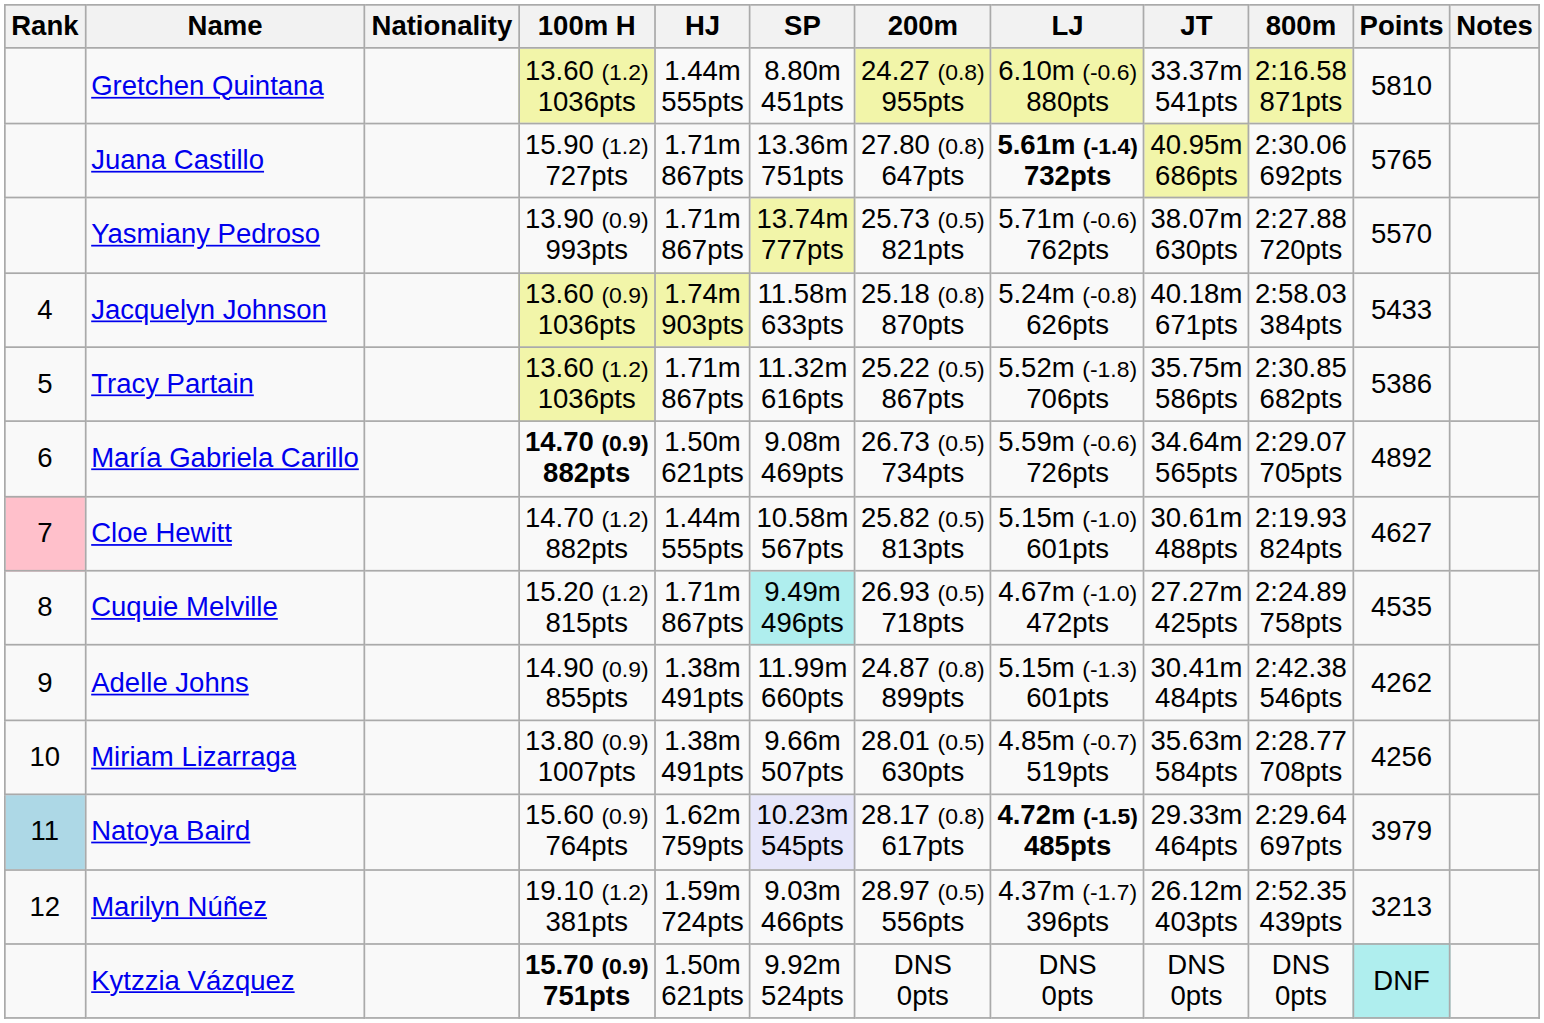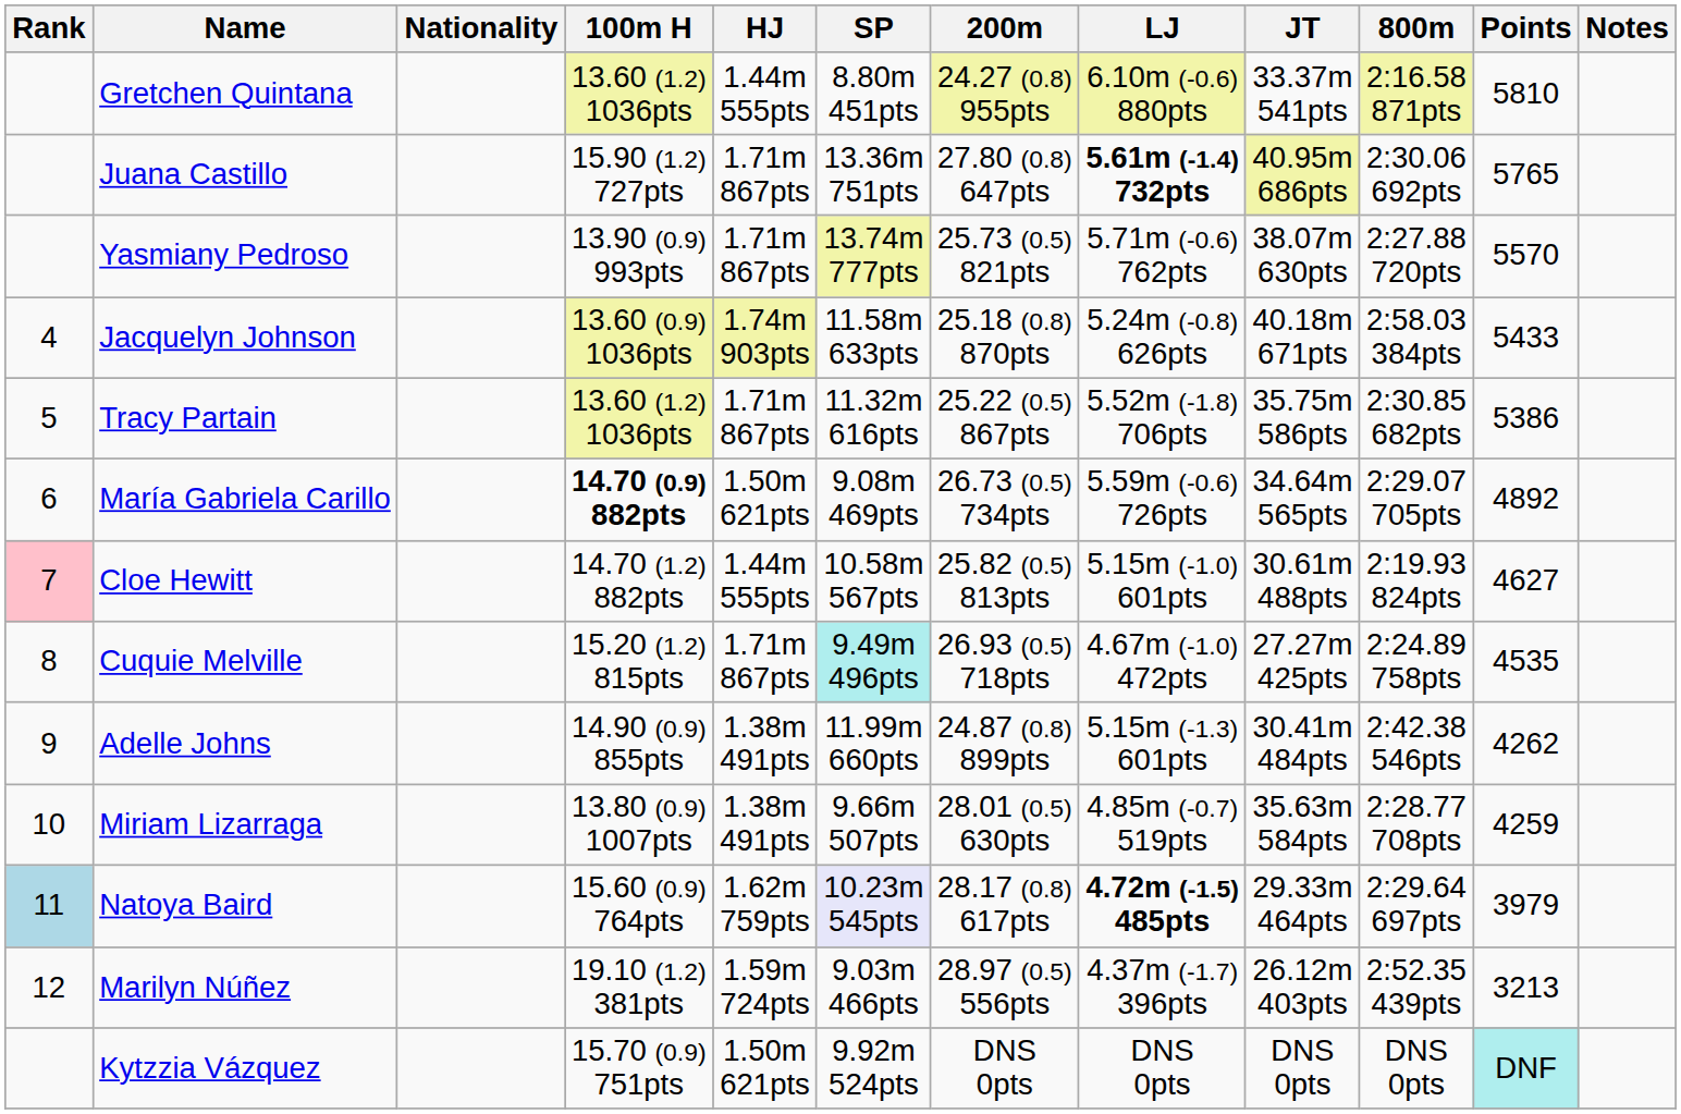 <table class="wikitable sortable" style="text-align:center">
 <tr>
 <th>Rank</th>
 <th>Name</th>
 <th>Nationality</th>
 <th>100m H</th>
 <th>HJ</th>
 <th>SP</th>
 <th>200m</th>
 <th>LJ</th>
 <th>JT</th>
 <th>800m</th>
 <th>Points</th>
 <th>Notes</th>
 </tr>
 <tr>
 <td align=center></td>
 <td align=left><a href='#'>Gretchen Quintana</a></td>
 <td align=left></td>
 <td bgcolor=#F2F5A9>13.60 <small>(1.2)</small><br> 1036pts</td>
 <td>1.44m<br> 555pts</td>
 <td>8.80m<br> 451pts</td>
 <td bgcolor=#F2F5A9>24.27 <small>(0.8)</small><br> 955pts</td>
 <td bgcolor=#F2F5A9>6.10m <small>(-0.6)</small><br> 880pts</td>
 <td>33.37m<br> 541pts</td>
 <td bgcolor=#F2F5A9>2:16.58<br> 871pts</td>
 <td>5810</td>
 <td></td>
 </tr>
 <tr>
 <td align=center></td>
 <td align=left><a href='#'>Juana Castillo</a></td>
 <td align=left></td>
 <td>15.90 <small>(1.2)</small><br> 727pts</td>
 <td>1.71m<br> 867pts</td>
 <td>13.36m<br> 751pts</td>
 <td>27.80 <small>(0.8)</small><br> 647pts</td>
 <td><strong>5.61m <small>(-1.4)</small><br> 732pts</strong></td>
 <td bgcolor=#F2F5A9>40.95m<br> 686pts</td>
 <td>2:30.06<br> 692pts</td>
 <td>5765</td>
 <td></td>
 </tr>
 <tr>
 <td align=center></td>
 <td align=left><a href='#'>Yasmiany Pedroso</a></td>
 <td align=left></td>
 <td>13.90 <small>(0.9)</small><br> 993pts</td>
 <td>1.71m<br> 867pts</td>
 <td bgcolor=#F2F5A9>13.74m<br> 777pts</td>
 <td>25.73 <small>(0.5)</small><br> 821pts</td>
 <td>5.71m <small>(-0.6)</small><br> 762pts</td>
 <td>38.07m<br> 630pts</td>
 <td>2:27.88<br> 720pts</td>
 <td>5570</td>
 <td></td>
 </tr>
 <tr>
 <td align=center>4</td>
 <td align=left><a href='#'>Jacquelyn Johnson</a></td>
 <td align=left></td>
 <td bgcolor=#F2F5A9>13.60 <small>(0.9)</small><br> 1036pts</td>
 <td bgcolor=#F2F5A9>1.74m<br> 903pts</td>
 <td>11.58m<br> 633pts</td>
 <td>25.18 <small>(0.8)</small><br> 870pts</td>
 <td>5.24m <small>(-0.8)</small><br> 626pts</td>
 <td>40.18m<br> 671pts</td>
 <td>2:58.03<br> 384pts</td>
 <td>5433</td>
 <td></td>
 </tr>
 <tr>
 <td align=center>5</td>
 <td align=left><a href='#'>Tracy Partain</a></td>
 <td align=left></td>
 <td bgcolor=#F2F5A9>13.60 <small>(1.2)</small><br> 1036pts</td>
 <td>1.71m<br> 867pts</td>
 <td>11.32m<br> 616pts</td>
 <td>25.22 <small>(0.5)</small><br> 867pts</td>
 <td>5.52m <small>(-1.8)</small><br> 706pts</td>
 <td>35.75m<br> 586pts</td>
 <td>2:30.85<br> 682pts</td>
 <td>5386</td>
 <td></td>
 </tr>
 <tr>
 <td align=center>6</td>
 <td align=left><a href='#'>María Gabriela Carillo</a></td>
 <td align=left></td>
 <td><strong>14.70 <small>(0.9)</small><br> 882pts</strong></td>
 <td>1.50m<br> 621pts</td>
 <td>9.08m<br> 469pts</td>
 <td>26.73 <small>(0.5)</small><br> 734pts</td>
 <td>5.59m <small>(-0.6)</small><br> 726pts</td>
 <td>34.64m<br> 565pts</td>
 <td>2:29.07<br> 705pts</td>
 <td>4892</td>
 <td></td>
 </tr>
 <tr>
 <td align=center style="background: pink;">7</td>
 <td align=left><a href='#'>Cloe Hewitt</a></td>
 <td align=left></td>
 <td>14.70 <small>(1.2)</small><br> 882pts</td>
 <td>1.44m<br> 555pts</td>
 <td>10.58m<br> 567pts</td>
 <td>25.82 <small>(0.5)</small><br> 813pts</td>
 <td>5.15m <small>(-1.0)</small><br> 601pts</td>
 <td>30.61m<br> 488pts</td>
 <td>2:19.93<br> 824pts</td>
 <td>4627</td>
 <td></td>
 </tr>
 <tr>
 <td align=center>8</td>
 <td align=left><a href='#'>Cuquie Melville</a></td>
 <td align=left></td>
 <td>15.20 <small>(1.2)</small><br> 815pts</td>
 <td>1.71m<br> 867pts</td>
 <td style="background: paleturquoise;">9.49m<br> 496pts</td>
 <td>26.93 <small>(0.5)</small><br> 718pts</td>
 <td>4.67m <small>(-1.0)</small><br> 472pts</td>
 <td>27.27m<br> 425pts</td>
 <td>2:24.89<br> 758pts</td>
 <td>4535</td>
 <td></td>
 </tr>
 <tr>
 <td align=center>9</td>
 <td align=left><a href='#'>Adelle Johns</a></td>
 <td align=left></td>
 <td>14.90 <small>(0.9)</small><br> 855pts</td>
 <td>1.38m<br> 491pts</td>
 <td>11.99m<br> 660pts</td>
 <td>24.87 <small>(0.8)</small><br> 899pts</td>
 <td>5.15m <small>(-1.3)</small><br> 601pts</td>
 <td>30.41m<br> 484pts</td>
 <td>2:42.38<br> 546pts</td>
 <td>4262</td>
 <td></td>
 </tr>
 <tr>
 <td align=center>10</td>
 <td align=left><a href='#'>Miriam Lizarraga</a></td>
 <td align=left></td>
 <td>13.80 <small>(0.9)</small><br> 1007pts</td>
 <td>1.38m<br> 491pts</td>
 <td>9.66m<br> 507pts</td>
 <td>28.01 <small>(0.5)</small><br> 630pts</td>
 <td>4.85m <small>(-0.7)</small><br> 519pts</td>
 <td>35.63m<br> 584pts</td>
 <td>2:28.77<br> 708pts</td>
-<td>4256</td>
+<td>4259</td>
 <td></td>
 </tr>
 <tr>
 <td align=center style="background: lightblue;">11</td>
 <td align=left><a href='#'>Natoya Baird</a></td>
 <td align=left></td>
 <td>15.60 <small>(0.9)</small><br> 764pts</td>
 <td>1.62m<br> 759pts</td>
 <td style="background: lavender;">10.23m<br> 545pts</td>
 <td>28.17 <small>(0.8)</small><br> 617pts</td>
 <td><strong>4.72m <small>(-1.5)</small><br> 485pts</strong></td>
 <td>29.33m<br> 464pts</td>
 <td>2:29.64<br> 697pts</td>
 <td>3979</td>
 <td></td>
 </tr>
 <tr>
 <td align=center>12</td>
 <td align=left><a href='#'>Marilyn Núñez</a></td>
 <td align=left></td>
 <td>19.10 <small>(1.2)</small><br> 381pts</td>
 <td>1.59m<br> 724pts</td>
 <td>9.03m<br> 466pts</td>
 <td>28.97 <small>(0.5)</small><br> 556pts</td>
 <td>4.37m <small>(-1.7)</small><br> 396pts</td>
 <td>26.12m<br> 403pts</td>
 <td>2:52.35<br> 439pts</td>
 <td>3213</td>
 <td></td>
 </tr>
 <tr>
 <td align=center></td>
 <td align=left><a href='#'>Kytzzia Vázquez</a></td>
 <td align=left></td>
-<td><strong>15.70 <small>(0.9)</small><br> 751pts</strong></td>
+<td>15.70 <small>(0.9)</small><br> 751pts</td>
 <td>1.50m<br> 621pts</td>
 <td>9.92m<br> 524pts</td>
 <td>DNS<br> 0pts</td>
 <td>DNS<br> 0pts</td>
 <td>DNS<br> 0pts</td>
 <td>DNS<br> 0pts</td>
 <td style="background: paleturquoise;">DNF</td>
 <td></td>
 </tr>
 </table>
